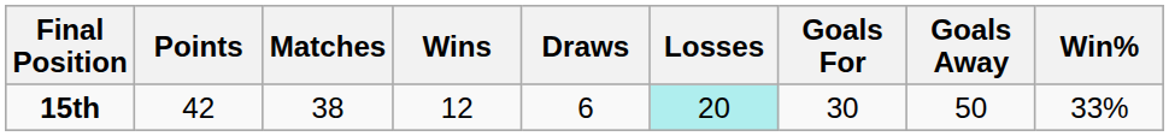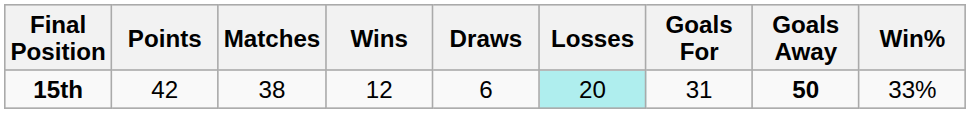 <table class="wikitable" style="font-size: 95%; text-align: center;">
 <tr>
 <th width=60>Final Position</th>
 <th width=60>Points</th>
 <th width=60>Matches</th>
 <th width=60>Wins</th>
 <th width=60>Draws</th>
 <th width=60>Losses</th>
 <th width=60>Goals For</th>
 <th width=60>Goals Away</th>
 <th width=60>Win%</th>
 </tr>
 <tr>
 <td><strong>15th</strong></td>
 <td>42</td>
 <td>38</td>
 <td>12</td>
 <td>6</td>
 <td style="background: paleturquoise;">20</td>
-<td>30</td>
-<td>50</td>
+<td>31</td>
+<td><strong>50</strong></td>
 <td>33%</td>
 </tr>
 </table>
